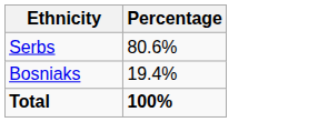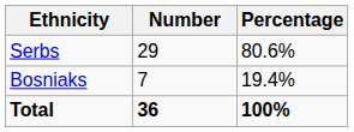 <table class="wikitable">
 <tr>
 <th width="100px">Ethnicity</th>
+<th width="80px">Number</th>
 <th width="80px">Percentage</th>
 </tr>
 <tr>
 <td><a href='#'>Serbs</a></td>
+<td>29</td>
 <td>80.6%</td>
 </tr>
 <tr>
 <td><a href='#'>Bosniaks</a></td>
+<td>7</td>
 <td>19.4%</td>
 </tr>
 <tr>
 <td><strong>Total</strong></td>
+<td><strong>36</strong></td>
 <td><strong>100%</strong></td>
 </tr>
 </table>
